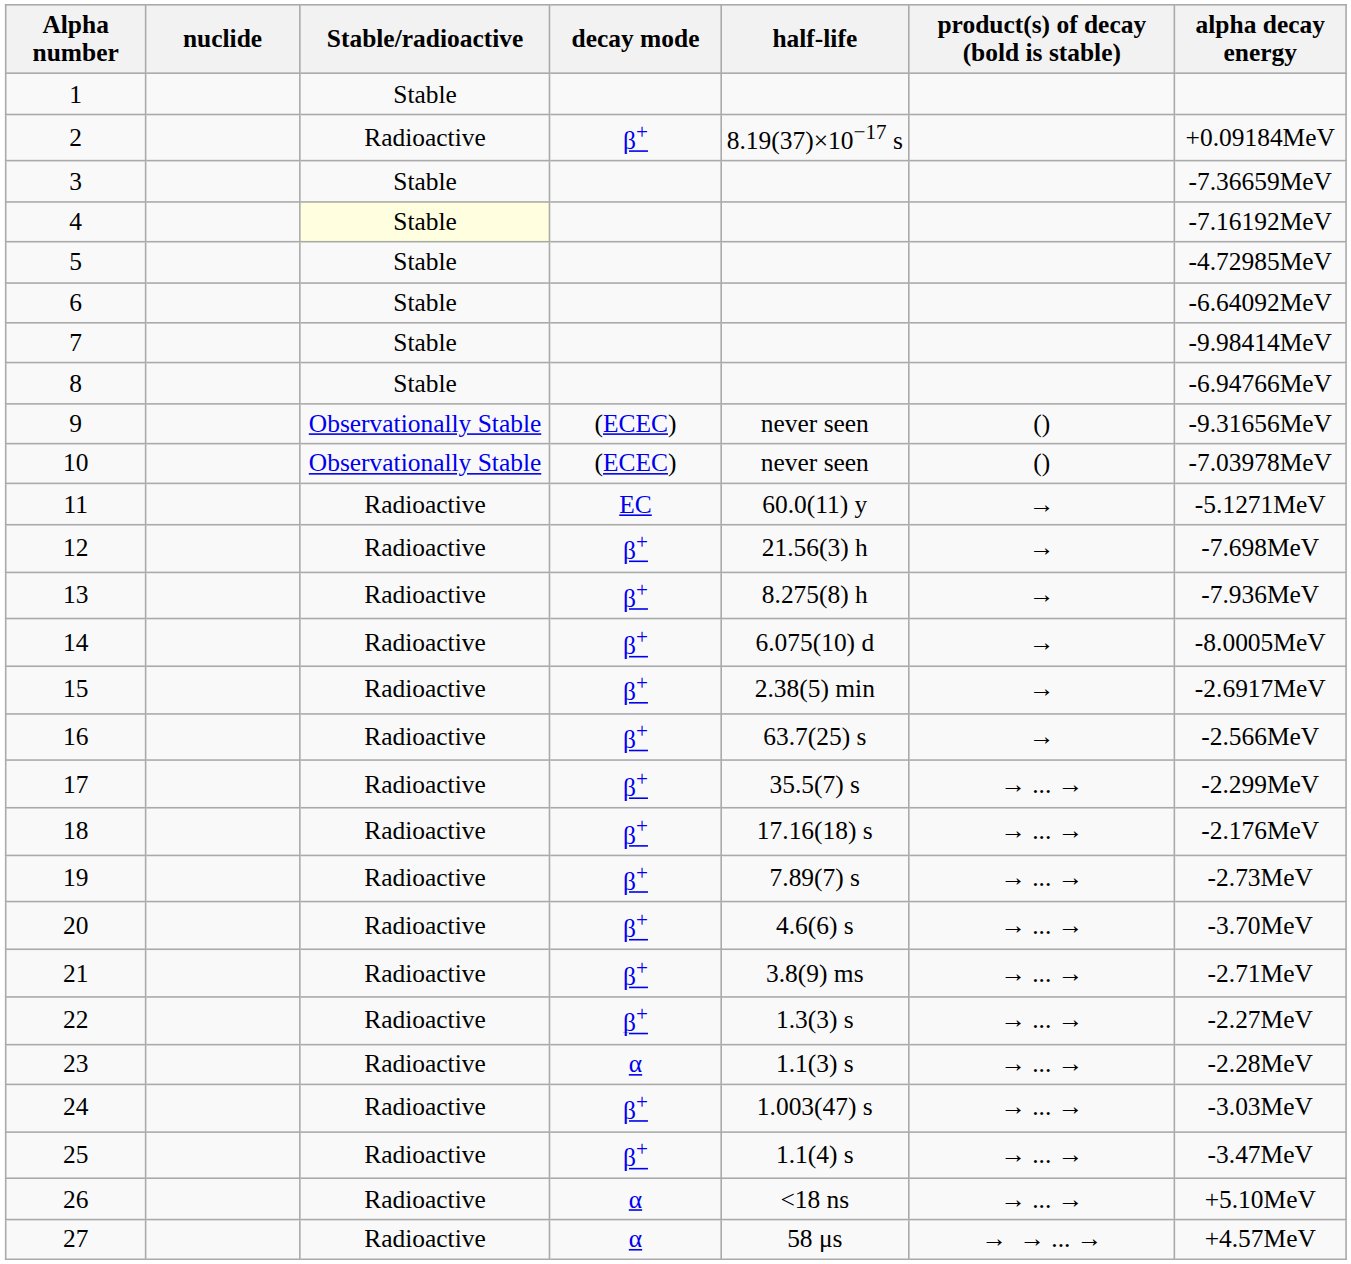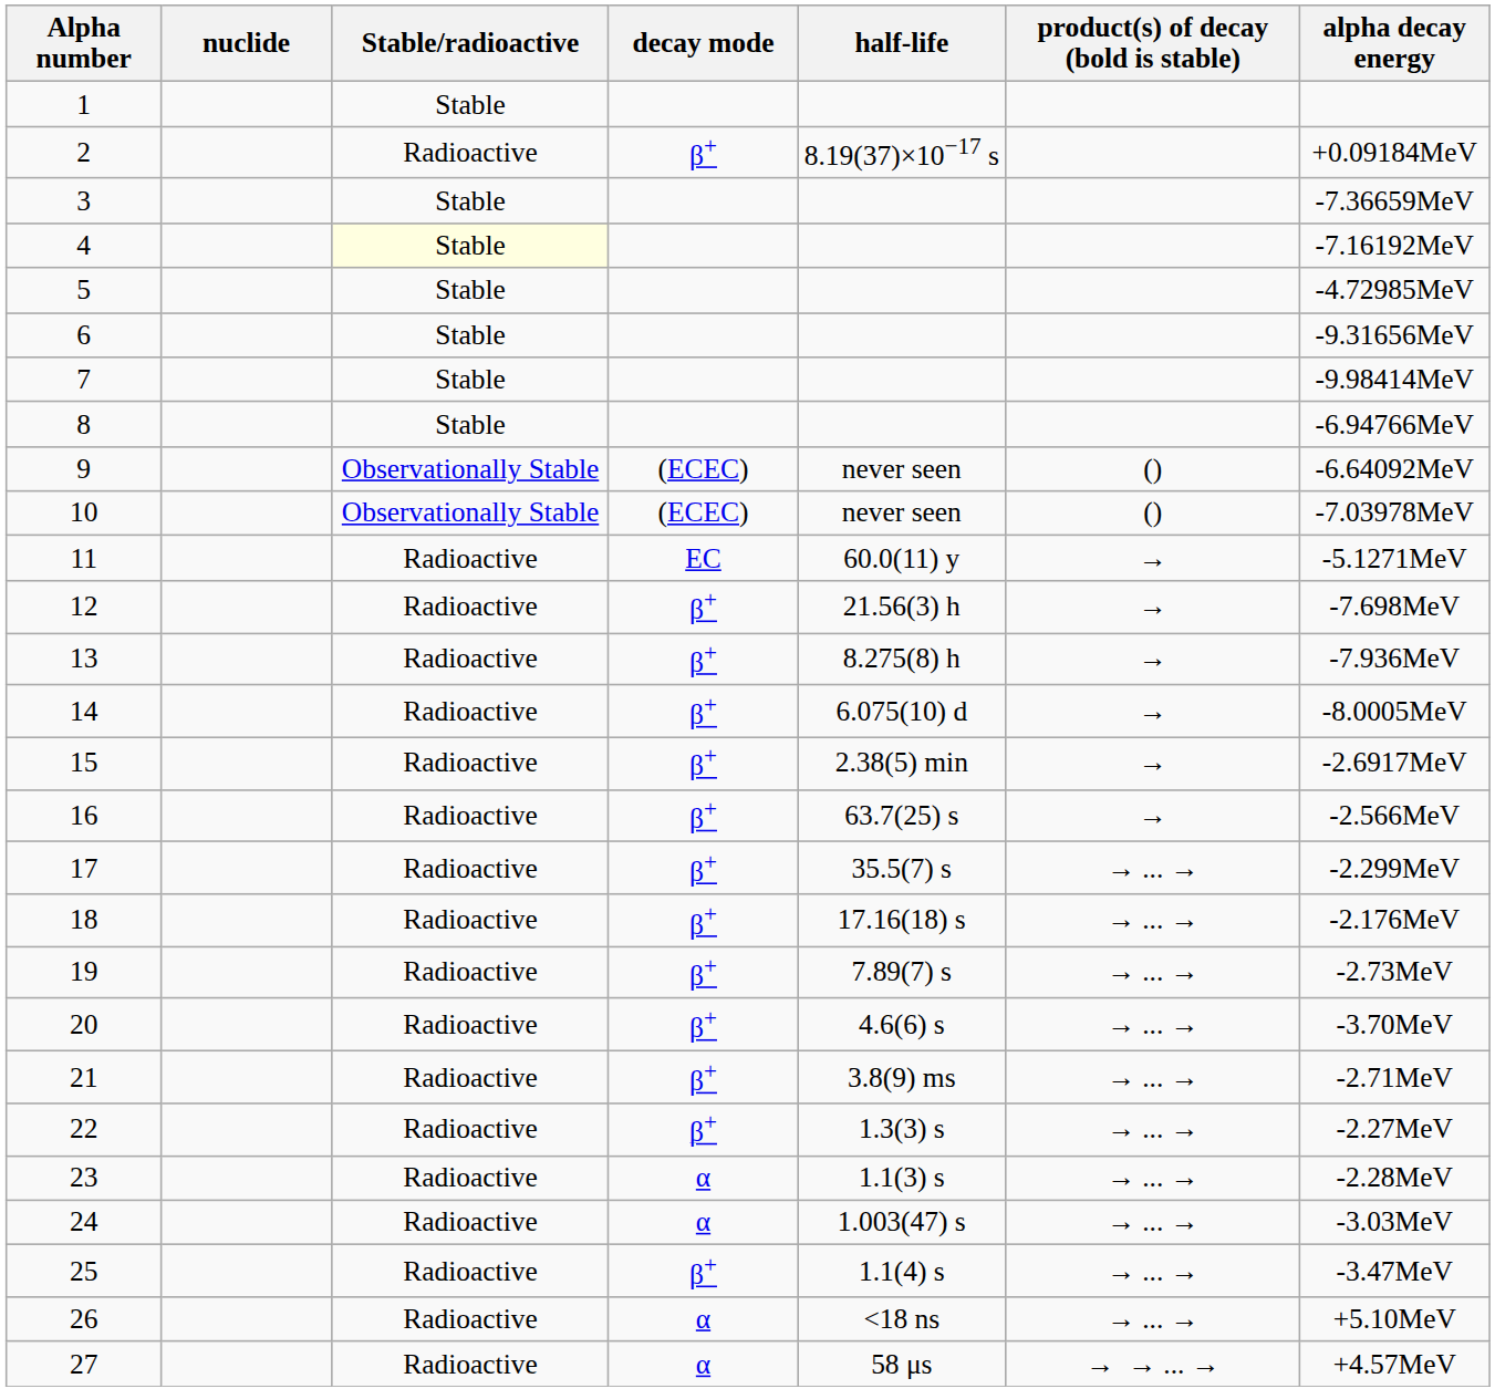 <table class="wikitable" style="margin:auto;">
 <tr>
 <th width="80">Alpha number</th>
 <th width="90">nuclide</th>
 <th width="150">Stable/radioactive</th>
 <th width="100">decay mode</th>
 <th width="100">half-life</th>
 <th width="160">product(s) of decay (<strong>bold</strong> is stable)</th>
 <th width="100">alpha decay energy</th>
 </tr>
 <tr>
 <td align="center">1</td>
 <td align="center"></td>
 <td align="center">Stable</td>
 <td align="center"></td>
 <td align="center"></td>
 <td align="center"></td>
 <td align="center"></td>
 </tr>
 <tr>
 <td align="center">2</td>
 <td align="center"></td>
 <td align="center">Radioactive</td>
 <td align="center"><a href='#'>β<sup>+</sup></a></td>
 <td align="center">8.19(37)×10<sup>−17</sup> s</td>
 <td align="center"><strong></strong></td>
 <td align="center">+0.09184MeV</td>
 </tr>
 <tr>
 <td align="center">3</td>
 <td align="center"></td>
 <td align="center">Stable</td>
 <td align="center"></td>
 <td align="center"></td>
 <td align="center"></td>
 <td align="center">-7.36659MeV</td>
 </tr>
 <tr>
 <td align="center">4</td>
 <td align="center"></td>
 <td align="center" style="background: lightyellow;">Stable</td>
 <td align="center"></td>
 <td align="center"></td>
 <td align="center"></td>
 <td align="center">-7.16192MeV</td>
 </tr>
 <tr>
 <td align="center">5</td>
 <td align="center"></td>
 <td align="center">Stable</td>
 <td align="center"></td>
 <td align="center"></td>
 <td align="center"></td>
 <td align="center">-4.72985MeV</td>
 </tr>
 <tr>
 <td align="center">6</td>
 <td align="center"></td>
 <td align="center">Stable</td>
 <td align="center"></td>
 <td align="center"></td>
 <td align="center"></td>
-<td align="center">-6.64092MeV</td>
+<td align="center">-9.31656MeV</td>
 </tr>
 <tr>
 <td align="center">7</td>
 <td align="center"></td>
 <td align="center">Stable</td>
 <td align="center"></td>
 <td align="center"></td>
 <td align="center"></td>
 <td align="center">-9.98414MeV</td>
 </tr>
 <tr>
 <td align="center">8</td>
 <td align="center"></td>
 <td align="center">Stable</td>
 <td align="center"></td>
 <td align="center"></td>
 <td align="center"></td>
 <td align="center">-6.94766MeV</td>
 </tr>
 <tr>
 <td align="center">9</td>
 <td align="center"></td>
 <td align="center"><a href='#'>Observationally Stable</a></td>
 <td align="center">(<a href='#'>ECEC</a>)</td>
 <td align="center">never seen</td>
 <td align="center">(<strong></strong>)</td>
-<td align="center">-9.31656MeV</td>
+<td align="center">-6.64092MeV</td>
 </tr>
 <tr>
 <td align="center">10</td>
 <td align="center"></td>
 <td align="center"><a href='#'>Observationally Stable</a></td>
 <td align="center">(<a href='#'>ECEC</a>)</td>
 <td align="center">never seen</td>
 <td align="center">(<strong></strong>)</td>
 <td align="center">-7.03978MeV</td>
 </tr>
 <tr>
 <td align="center">11</td>
 <td align="center"></td>
 <td align="center">Radioactive</td>
 <td align="center"><a href='#'>EC</a></td>
 <td align="center">60.0(11) y</td>
 <td align="center"> → <strong></strong></td>
 <td align="center">-5.1271MeV</td>
 </tr>
 <tr>
 <td align="center">12</td>
 <td align="center"></td>
 <td align="center">Radioactive</td>
 <td align="center"><a href='#'>β<sup>+</sup></a></td>
 <td align="center">21.56(3) h</td>
 <td align="center"> → <strong></strong></td>
 <td align="center">-7.698MeV</td>
 </tr>
 <tr>
 <td align="center">13</td>
 <td align="center"></td>
 <td align="center">Radioactive</td>
 <td align="center"><a href='#'>β<sup>+</sup></a></td>
 <td align="center">8.275(8) h</td>
 <td align="center"> → <strong></strong></td>
 <td align="center">-7.936MeV</td>
 </tr>
 <tr>
 <td align="center">14</td>
 <td align="center"></td>
 <td align="center">Radioactive</td>
 <td align="center"><a href='#'>β<sup>+</sup></a></td>
 <td align="center">6.075(10) d</td>
 <td align="center"> → <strong></strong></td>
 <td align="center">-8.0005MeV</td>
 </tr>
 <tr>
 <td align="center">15</td>
 <td align="center"></td>
 <td align="center">Radioactive</td>
 <td align="center"><a href='#'>β<sup>+</sup></a></td>
 <td align="center">2.38(5) min</td>
 <td align="center"> → <strong></strong></td>
 <td align="center">-2.6917MeV</td>
 </tr>
 <tr>
 <td align="center">16</td>
 <td align="center"></td>
 <td align="center">Radioactive</td>
 <td align="center"><a href='#'>β<sup>+</sup></a></td>
 <td align="center">63.7(25) s</td>
 <td align="center"> → <strong></strong></td>
 <td align="center">-2.566MeV</td>
 </tr>
 <tr>
 <td align="center">17</td>
 <td align="center"></td>
 <td align="center">Radioactive</td>
 <td align="center"><a href='#'>β<sup>+</sup></a></td>
 <td align="center">35.5(7) s</td>
 <td align="center"> → ... → <strong></strong></td>
 <td align="center">-2.299MeV</td>
 </tr>
 <tr>
 <td align="center">18</td>
 <td align="center"></td>
 <td align="center">Radioactive</td>
 <td align="center"><a href='#'>β<sup>+</sup></a></td>
 <td align="center">17.16(18) s</td>
 <td align="center"> → ... → <strong></strong></td>
 <td align="center">-2.176MeV</td>
 </tr>
 <tr>
 <td align="center">19</td>
 <td align="center"></td>
 <td align="center">Radioactive</td>
 <td align="center"><a href='#'>β<sup>+</sup></a></td>
 <td align="center">7.89(7) s</td>
 <td align="center"> → ... → <strong></strong></td>
 <td align="center">-2.73MeV</td>
 </tr>
 <tr>
 <td align="center">20</td>
 <td align="center"></td>
 <td align="center">Radioactive</td>
 <td align="center"><a href='#'>β<sup>+</sup></a></td>
 <td align="center">4.6(6) s</td>
 <td align="center"> → ... → <strong></strong></td>
 <td align="center">-3.70MeV</td>
 </tr>
 <tr>
 <td align="center">21</td>
 <td align="center"></td>
 <td align="center">Radioactive</td>
 <td align="center"><a href='#'>β<sup>+</sup></a></td>
 <td align="center">3.8(9) ms</td>
 <td align="center"> → ... → <strong></strong></td>
 <td align="center">-2.71MeV</td>
 </tr>
 <tr>
 <td align="center">22</td>
 <td align="center"></td>
 <td align="center">Radioactive</td>
 <td align="center"><a href='#'>β<sup>+</sup></a></td>
 <td align="center">1.3(3) s</td>
 <td align="center"> → ... → <strong></strong></td>
 <td align="center">-2.27MeV</td>
 </tr>
 <tr>
 <td align="center">23</td>
 <td align="center"></td>
 <td align="center">Radioactive</td>
 <td align="center"><a href='#'>α</a></td>
 <td align="center">1.1(3) s</td>
 <td align="center"> → ... → <strong></strong></td>
 <td align="center">-2.28MeV</td>
 </tr>
 <tr>
 <td align="center">24</td>
 <td align="center"></td>
 <td align="center">Radioactive</td>
-<td align="center"><a href='#'>β<sup>+</sup></a></td>
+<td align="center"><a href='#'>α</a></td>
 <td align="center">1.003(47) s</td>
 <td align="center"> → ... → <strong></strong></td>
 <td align="center">-3.03MeV</td>
 </tr>
 <tr>
 <td align="center">25</td>
 <td align="center"></td>
 <td align="center">Radioactive</td>
 <td align="center"><a href='#'>β<sup>+</sup></a></td>
 <td align="center">1.1(4) s</td>
 <td align="center"> → ... → <strong></strong></td>
 <td align="center">-3.47MeV</td>
 </tr>
 <tr>
 <td align="center">26</td>
 <td align="center"></td>
 <td align="center">Radioactive</td>
 <td align="center"><a href='#'>α</a></td>
 <td align="center"><18 ns</td>
 <td align="center"> → ... → <strong></strong></td>
 <td align="center">+5.10MeV</td>
 </tr>
 <tr>
 <td align="center">27</td>
 <td align="center"></td>
 <td align="center">Radioactive</td>
 <td align="center"><a href='#'>α</a></td>
 <td align="center">58 μs</td>
 <td align="center"> →  → ... → <strong></strong></td>
 <td align="center">+4.57MeV</td>
 </tr>
 </table>
